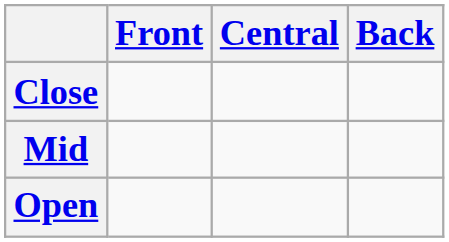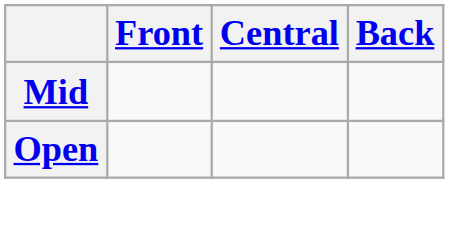 <table class="wikitable" style="text-align:center">
 <tr>
 <th></th>
 <th><a href='#'>Front</a></th>
 <th><a href='#'>Central</a></th>
 <th><a href='#'>Back</a></th>
-</tr>
-<tr>
-<th><a href='#'>Close</a></th>
-<td></td>
-<td></td>
-<td></td>
 </tr>
 <tr>
 <th><a href='#'>Mid</a></th>
 <td></td>
 <td></td>
 <td></td>
 </tr>
 <tr>
 <th><a href='#'>Open</a></th>
 <td></td>
 <td></td>
 <td></td>
 </tr>
 </table>
